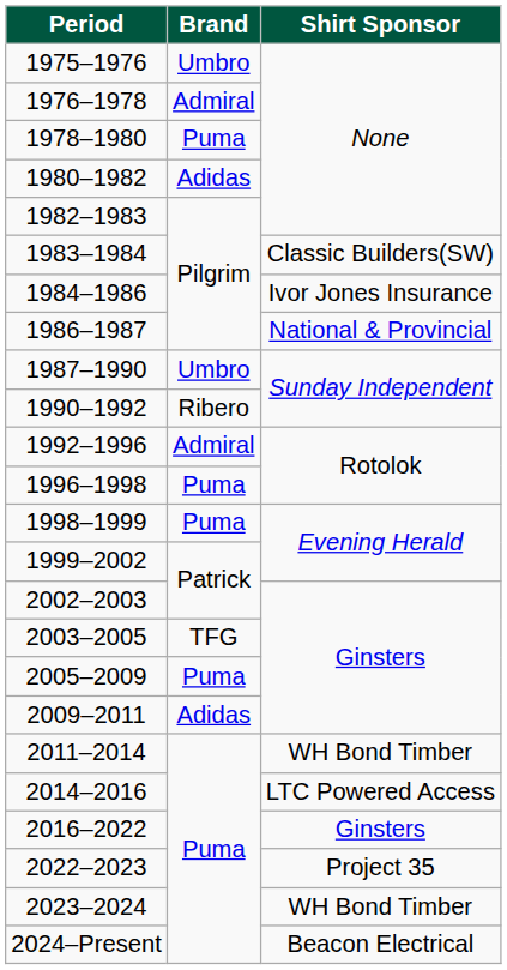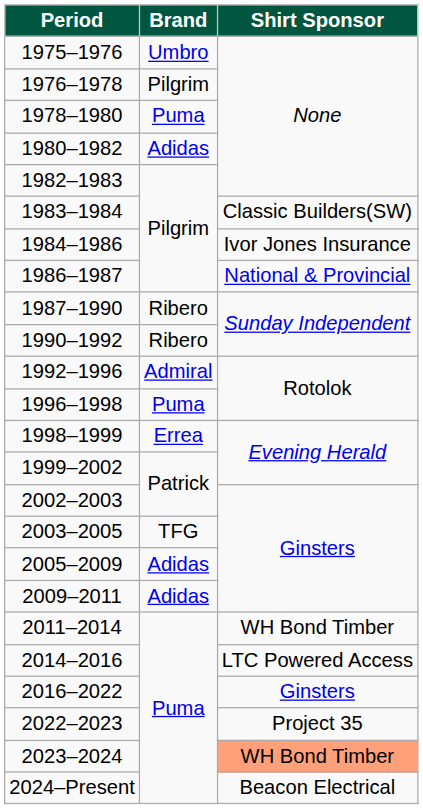 <table class="wikitable" style="text-align: center">
 <tr>
 <th style="background-color:#00563F; color:white; border:1px solid silver;" scope="col">Period</th>
 <th style="background-color:#00563F; color:white; border:1px solid silver;" scope="col">Brand</th>
 <th style="background-color:#00563F; color:white; border:1px solid silver;" scope="col">Shirt Sponsor</th>
 </tr>
 <tr>
 <td>1975–1976</td>
 <td><a href='#'>Umbro</a></td>
 <td rowspan=5><em>None</em></td>
 </tr>
 <tr>
 <td>1976–1978</td>
-<td><a href='#'>Admiral</a></td>
+<td>Pilgrim</td>
 </tr>
 <tr>
 <td>1978–1980</td>
 <td><a href='#'>Puma</a></td>
 </tr>
 <tr>
 <td>1980–1982</td>
 <td><a href='#'>Adidas</a></td>
 </tr>
 <tr>
 <td>1982–1983</td>
 <td rowspan=4>Pilgrim</td>
 </tr>
 <tr>
 <td>1983–1984</td>
 <td rowspan=1>Classic Builders(SW)</td>
 </tr>
 <tr>
 <td>1984–1986</td>
 <td>Ivor Jones Insurance</td>
 </tr>
 <tr>
 <td>1986–1987</td>
 <td><a href='#'>National & Provincial</a></td>
 </tr>
 <tr>
 <td>1987–1990</td>
-<td><a href='#'>Umbro</a></td>
+<td>Ribero</td>
 <td rowspan=2><em><a href='#'>Sunday Independent</a></em></td>
 </tr>
 <tr>
 <td>1990–1992</td>
 <td>Ribero</td>
 </tr>
 <tr>
 <td>1992–1996</td>
 <td><a href='#'>Admiral</a></td>
 <td rowspan=2>Rotolok</td>
 </tr>
 <tr>
 <td>1996–1998</td>
 <td><a href='#'>Puma</a></td>
 </tr>
 <tr>
 <td>1998–1999</td>
-<td><a href='#'>Puma</a></td>
+<td><a href='#'>Errea</a></td>
 <td rowspan=2><em><a href='#'>Evening Herald</a></em></td>
 </tr>
 <tr>
 <td>1999–2002</td>
 <td rowspan=2>Patrick</td>
 </tr>
 <tr>
 <td>2002–2003</td>
 <td rowspan=4><a href='#'>Ginsters</a></td>
 </tr>
 <tr>
 <td>2003–2005</td>
 <td>TFG</td>
 </tr>
 <tr>
 <td>2005–2009</td>
-<td><a href='#'>Puma</a></td>
+<td><a href='#'>Adidas</a></td>
 </tr>
 <tr>
 <td>2009–2011</td>
 <td><a href='#'>Adidas</a></td>
 </tr>
 <tr>
 <td>2011–2014</td>
 <td rowspan=6><a href='#'>Puma</a></td>
 <td rowspan=1>WH Bond Timber</td>
 </tr>
 <tr>
 <td>2014–2016</td>
 <td rowspan=1>LTC Powered Access</td>
 </tr>
 <tr>
 <td>2016–2022</td>
 <td rowspan=1><a href='#'>Ginsters</a></td>
 </tr>
 <tr>
 <td>2022–2023</td>
 <td rowspan=1>Project 35</td>
 </tr>
 <tr>
 <td>2023–2024</td>
-<td rowspan=1>WH Bond Timber</td>
+<td rowspan=1 style="background: lightsalmon;">WH Bond Timber</td>
 </tr>
 <tr>
 <td>2024–Present</td>
 <td>Beacon Electrical</td>
 </tr>
 </table>
